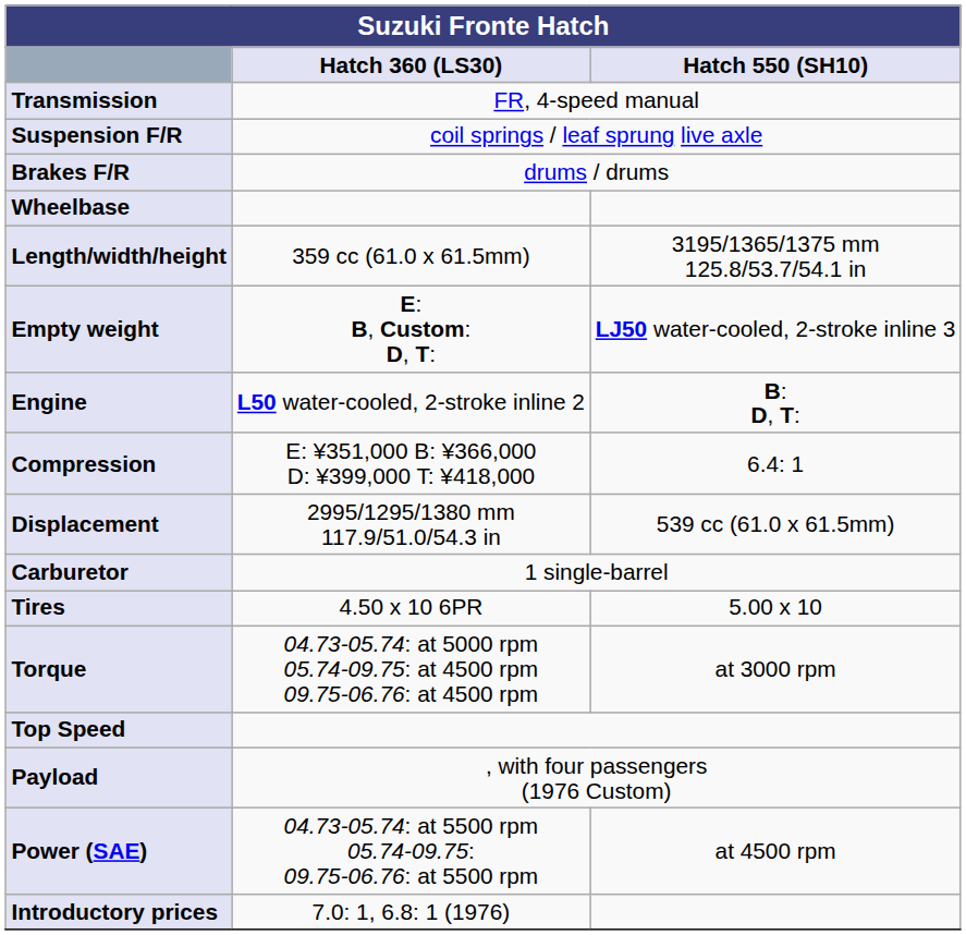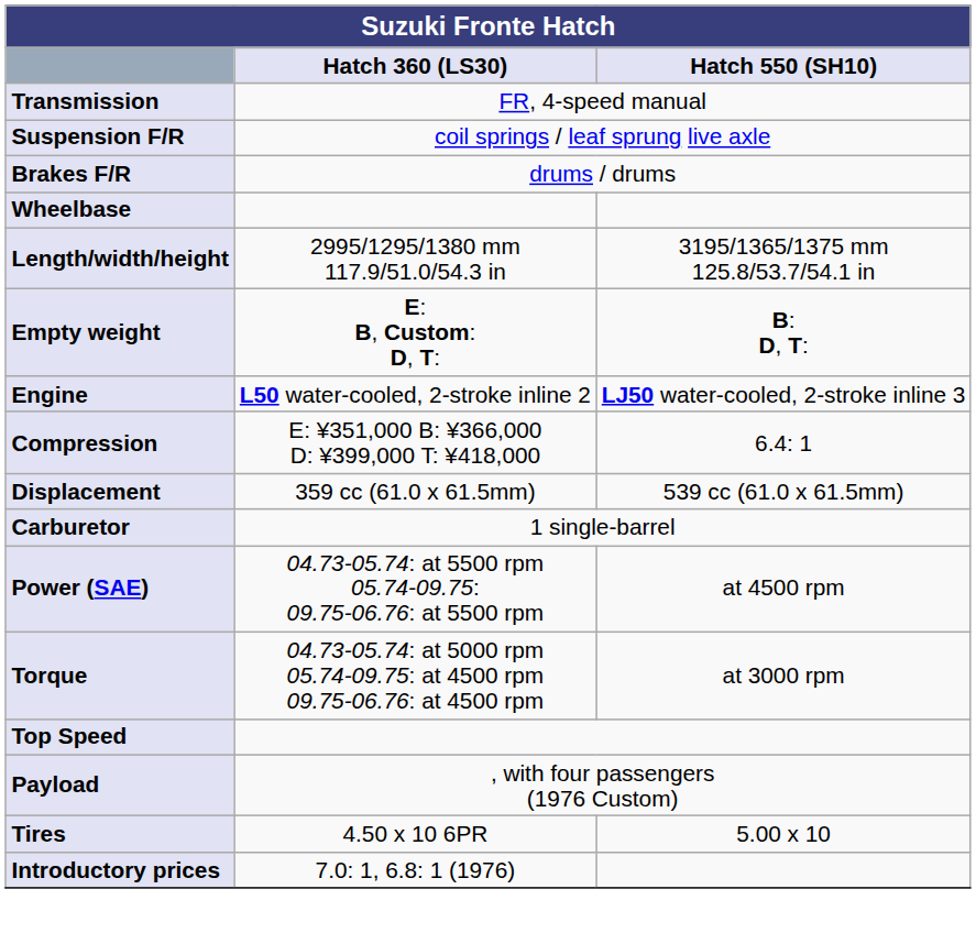 <table class="wikitable collapsible collapsed" rules="all" style="float: right; border:solid 1px #1C1C1C; font-size:85%; empty-cells:show;">
 <tr>
 <th colspan = 3 width=210 style="background-color:#383d7c;color:white;font-size:115%">Suzuki Fronte Hatch</th>
 </tr>
 <tr>
 <td style="background-color:#99a9ba;"></td>
 <th style="background-color:#e1e2f3"><strong>Hatch 360 (LS30)</strong></th>
 <th style="background-color:#e1e2f3"><strong>Hatch 550 (SH10)</strong></th>
 </tr>
 <tr>
 <td width=115 style="background-color:#e1e2f3;"><strong>Transmission</strong></td>
 <td colspan = 2 align="center"><a href='#'>FR</a>, 4-speed manual</td>
 </tr>
 <tr>
 <td style="background-color:#e1e2f3;"><strong>Suspension F/R</strong></td>
 <td colspan = 2 align="center"><a href='#'>coil springs</a> / <a href='#'>leaf sprung</a> <a href='#'>live axle</a></td>
 </tr>
 <tr>
 <td style="background-color:#e1e2f3;"><strong>Brakes F/R</strong></td>
 <td colspan = 2 align="center"><a href='#'>drums</a> / drums</td>
 </tr>
 <tr>
 <td style="background-color:#e1e2f3;"><strong>Wheelbase</strong></td>
 <td align="center"></td>
 <td align="center"></td>
 </tr>
 <tr>
 <td style="background-color:#e1e2f3;"><strong>Length/width/height</strong></td>
-<td align="center">359 cc (61.0 x 61.5mm)</td>
+<td align="center">2995/1295/1380 mm <br> 117.9/51.0/54.3 in</td>
 <td align="center">3195/1365/1375 mm <br> 125.8/53.7/54.1 in</td>
 </tr>
 <tr>
 <td style="background-color:#e1e2f3;"><strong>Empty weight</strong></td>
 <td align="center"><strong>E</strong>:  <br> <strong>B</strong>, <strong>Custom</strong>:  <br> <strong>D</strong>, <strong>T</strong>: </td>
-<td align="center"><strong><a href='#'>LJ50</a></strong> water-cooled, 2-stroke inline 3</td>
+<td align="center"><strong>B</strong>:  <br><strong>D</strong>, <strong>T</strong>: </td>
 </tr>
 <tr>
 <td style="background-color:#e1e2f3;"><strong>Engine</strong></td>
 <td align="center"><strong><a href='#'>L50</a></strong> water-cooled, 2-stroke inline 2</td>
-<td align="center"><strong>B</strong>:  <br><strong>D</strong>, <strong>T</strong>: </td>
+<td align="center"><strong><a href='#'>LJ50</a></strong> water-cooled, 2-stroke inline 3</td>
 </tr>
 <tr>
 <td style="background-color:#e1e2f3;"><strong>Compression</strong></td>
 <td align="center">E: ¥351,000 B: ¥366,000 <br> D: ¥399,000 T: ¥418,000</td>
 <td align="center">6.4: 1</td>
 </tr>
 <tr>
 <td style="background-color:#e1e2f3;"><strong>Displacement</strong></td>
-<td align="center">2995/1295/1380 mm <br> 117.9/51.0/54.3 in</td>
+<td align="center">359 cc (61.0 x 61.5mm)</td>
 <td align="center">539 cc (61.0 x 61.5mm)</td>
 </tr>
 <tr>
 <td style="background-color:#e1e2f3;"><strong>Carburetor</strong></td>
 <td colspan = 2 align="center">1 single-barrel</td>
 </tr>
 <tr>
-<td style="background-color:#e1e2f3;"><strong>Tires</strong></td>
-<td align="center">4.50 x 10 6PR</td>
-<td align="center">5.00 x 10</td>
+<td style="background-color:#e1e2f3;"><strong>Power (<a href='#'>SAE</a>)</strong></td>
+<td align="center"><em>04.73-05.74</em>:  at 5500 rpm<br><em>05.74-09.75</em>: <br><em>09.75-06.76</em>:  at 5500 rpm</td>
+<td align="center"> at 4500 rpm</td>
 </tr>
 <tr>
 <td style="background-color:#e1e2f3;"><strong>Torque</strong></td>
 <td align="center"><em>04.73-05.74</em>:  at 5000 rpm<br><em>05.74-09.75</em>:  at 4500 rpm<br><em>09.75-06.76</em>:  at 4500 rpm</td>
 <td align="center"> at 3000 rpm</td>
 </tr>
 <tr>
 <td style="background-color:#e1e2f3;"><strong>Top Speed</strong></td>
 <td colspan = 2 align="center"></td>
 </tr>
 <tr>
 <td style="background-color:#e1e2f3;"><strong>Payload</strong></td>
 <td colspan = 2 align="center">,  with four passengers<br> (1976 Custom)</td>
 </tr>
 <tr>
-<td style="background-color:#e1e2f3;"><strong>Power (<a href='#'>SAE</a>)</strong></td>
-<td align="center"><em>04.73-05.74</em>:  at 5500 rpm<br><em>05.74-09.75</em>: <br><em>09.75-06.76</em>:  at 5500 rpm</td>
-<td align="center"> at 4500 rpm</td>
+<td style="background-color:#e1e2f3;"><strong>Tires</strong></td>
+<td align="center">4.50 x 10 6PR</td>
+<td align="center">5.00 x 10</td>
 </tr>
 <tr>
 <td style="background-color:#e1e2f3;"><strong>Introductory prices</strong></td>
 <td align="center">7.0: 1, 6.8: 1 (1976)</td>
 <td align="center"> </td>
 </tr>
 <tr>
 </tr>
 </table>
